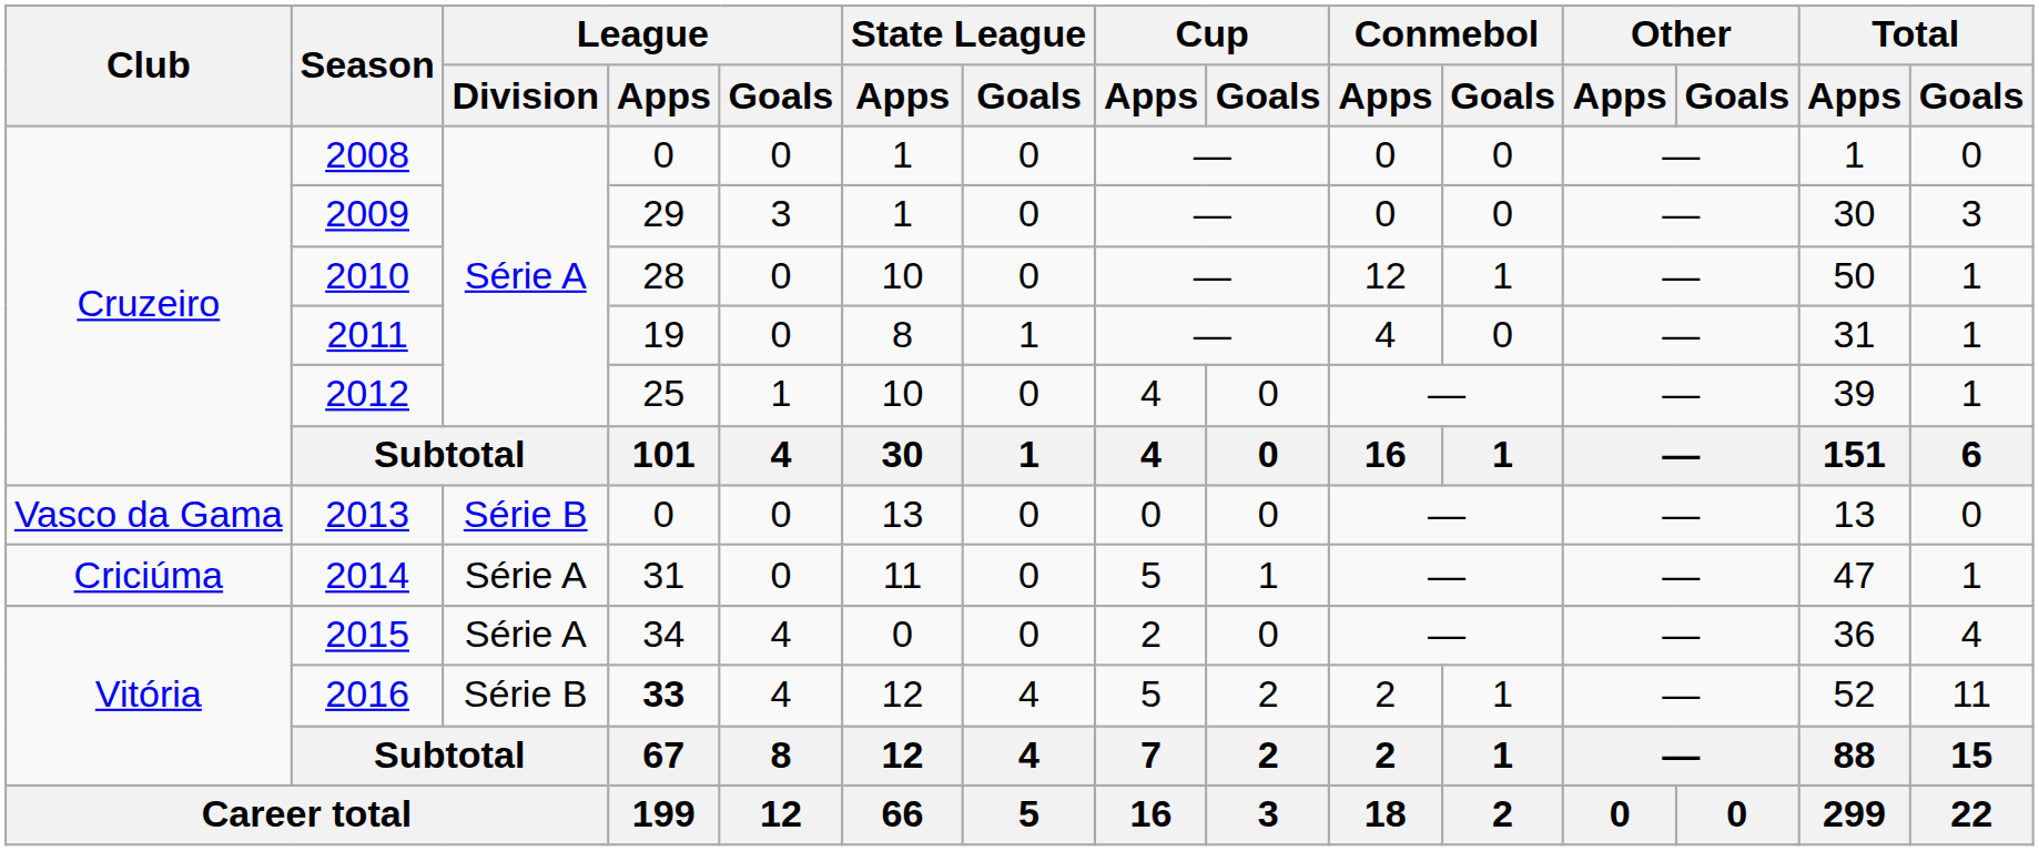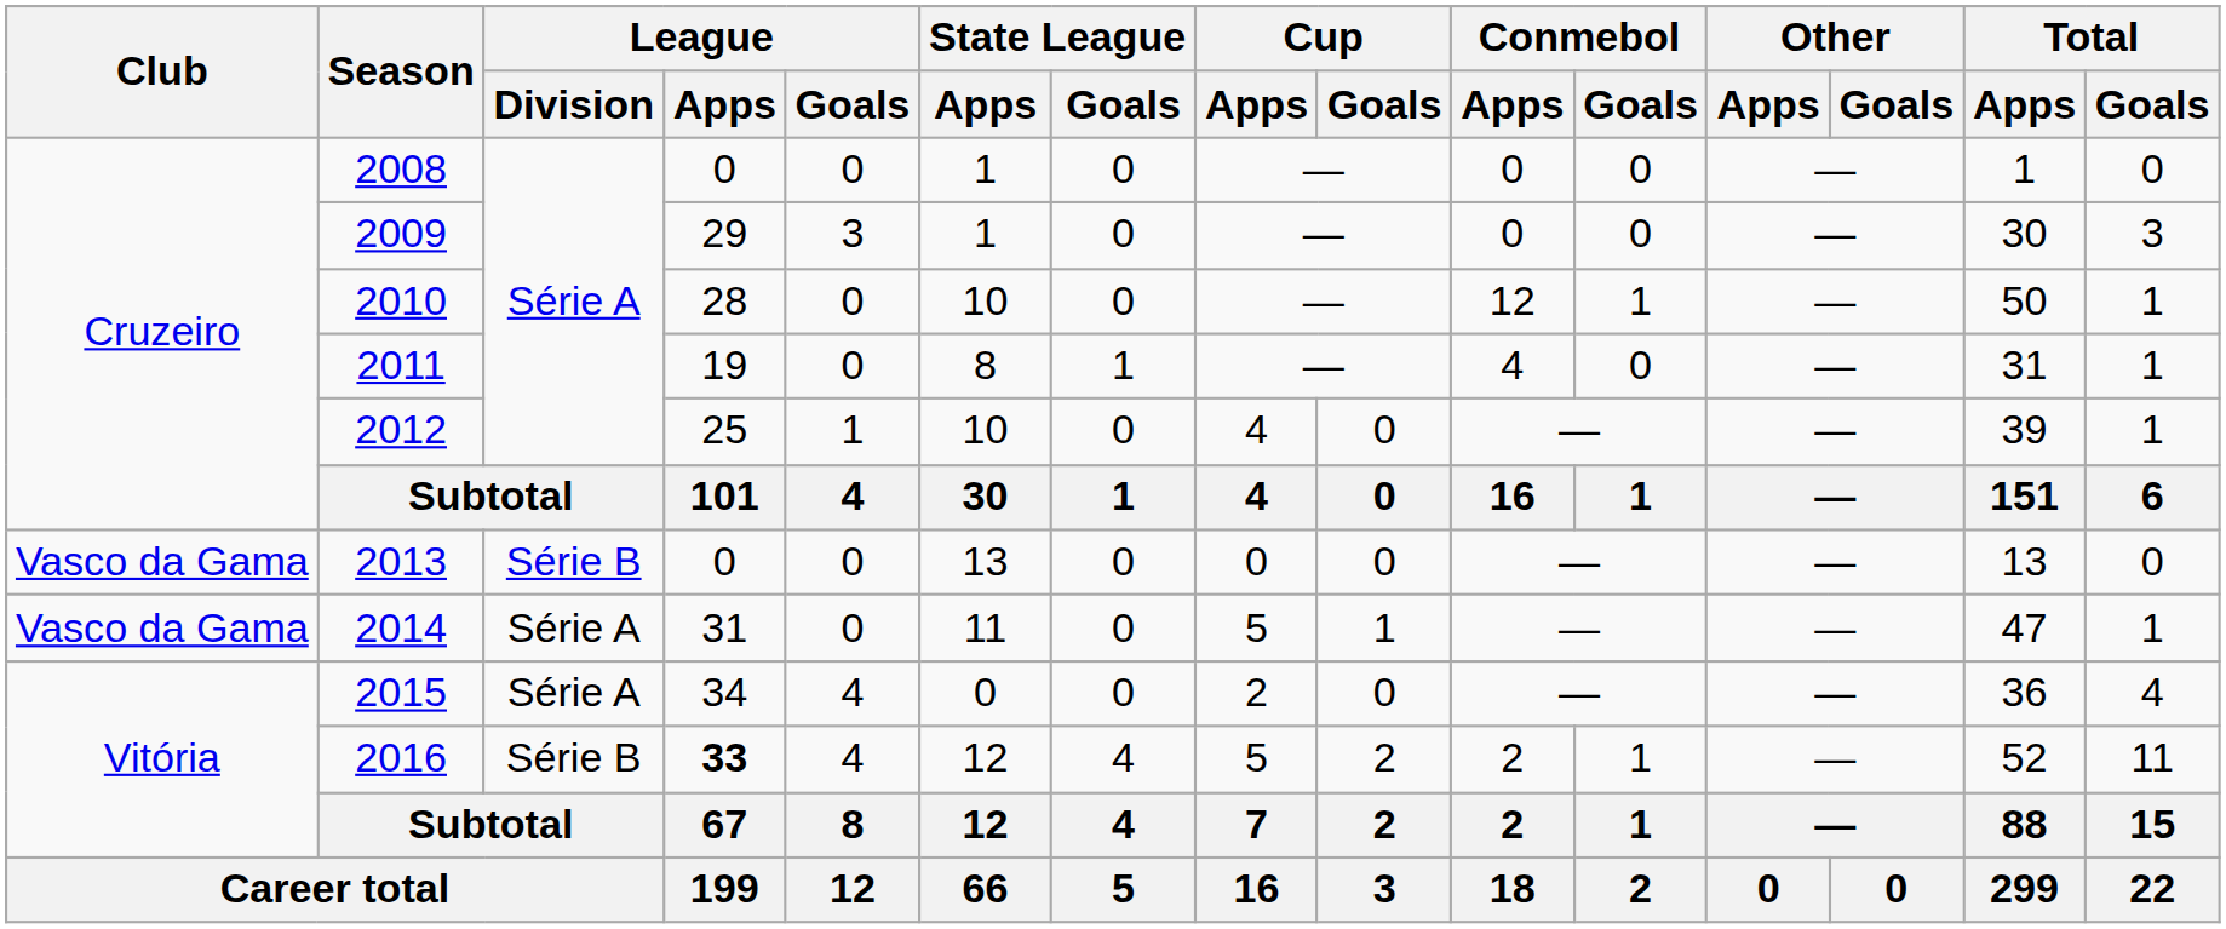 <table class="wikitable" style="text-align: center;">
 <tr>
 <th rowspan="2">Club</th>
 <th rowspan="2">Season</th>
 <th colspan="3">League</th>
 <th colspan="2">State League</th>
 <th colspan="2">Cup</th>
 <th colspan="2">Conmebol</th>
 <th colspan="2">Other</th>
 <th colspan="2">Total</th>
 </tr>
 <tr>
 <th>Division</th>
 <th>Apps</th>
 <th>Goals</th>
 <th>Apps</th>
 <th>Goals</th>
 <th>Apps</th>
 <th>Goals</th>
 <th>Apps</th>
 <th>Goals</th>
 <th>Apps</th>
 <th>Goals</th>
 <th>Apps</th>
 <th>Goals</th>
 </tr>
 <tr>
 <td rowspan="6" valign="center"><a href='#'>Cruzeiro</a></td>
 <td><a href='#'>2008</a></td>
 <td rowspan="5"><a href='#'>Série A</a></td>
 <td>0</td>
 <td>0</td>
 <td>1</td>
 <td>0</td>
 <td colspan="2">—</td>
 <td>0</td>
 <td>0</td>
 <td colspan="2">—</td>
 <td>1</td>
 <td>0</td>
 </tr>
 <tr>
 <td><a href='#'>2009</a></td>
 <td>29</td>
 <td>3</td>
 <td>1</td>
 <td>0</td>
 <td colspan="2">—</td>
 <td>0</td>
 <td>0</td>
 <td colspan="2">—</td>
 <td>30</td>
 <td>3</td>
 </tr>
 <tr>
 <td><a href='#'>2010</a></td>
 <td>28</td>
 <td>0</td>
 <td>10</td>
 <td>0</td>
 <td colspan="2">—</td>
 <td>12</td>
 <td>1</td>
 <td colspan="2">—</td>
 <td>50</td>
 <td>1</td>
 </tr>
 <tr>
 <td><a href='#'>2011</a></td>
 <td>19</td>
 <td>0</td>
 <td>8</td>
 <td>1</td>
 <td colspan="2">—</td>
 <td>4</td>
 <td>0</td>
 <td colspan="2">—</td>
 <td>31</td>
 <td>1</td>
 </tr>
 <tr>
 <td><a href='#'>2012</a></td>
 <td>25</td>
 <td>1</td>
 <td>10</td>
 <td>0</td>
 <td>4</td>
 <td>0</td>
 <td colspan="2">—</td>
 <td colspan="2">—</td>
 <td>39</td>
 <td>1</td>
 </tr>
 <tr>
 <th colspan="2">Subtotal</th>
 <th>101</th>
 <th>4</th>
 <th>30</th>
 <th>1</th>
 <th>4</th>
 <th>0</th>
 <th>16</th>
 <th>1</th>
 <th colspan="2">—</th>
 <th>151</th>
 <th>6</th>
 </tr>
 <tr>
 <td valign="center"><a href='#'>Vasco da Gama</a></td>
 <td><a href='#'>2013</a></td>
 <td><a href='#'>Série B</a></td>
 <td>0</td>
 <td>0</td>
 <td>13</td>
 <td>0</td>
 <td>0</td>
 <td>0</td>
 <td colspan="2">—</td>
 <td colspan="2">—</td>
 <td>13</td>
 <td>0</td>
 </tr>
 <tr>
-<td valign="center"><a href='#'>Criciúma</a></td>
+<td valign="center"><a href='#'>Vasco da Gama</a></td>
 <td><a href='#'>2014</a></td>
 <td>Série A</td>
 <td>31</td>
 <td>0</td>
 <td>11</td>
 <td>0</td>
 <td>5</td>
 <td>1</td>
 <td colspan="2">—</td>
 <td colspan="2">—</td>
 <td>47</td>
 <td>1</td>
 </tr>
 <tr>
 <td rowspan="3" valign="center"><a href='#'>Vitória</a></td>
 <td><a href='#'>2015</a></td>
 <td>Série A</td>
 <td>34</td>
 <td>4</td>
 <td>0</td>
 <td>0</td>
 <td>2</td>
 <td>0</td>
 <td colspan="2">—</td>
 <td colspan="2">—</td>
 <td>36</td>
 <td>4</td>
 </tr>
 <tr>
 <td><a href='#'>2016</a></td>
 <td>Série B</td>
 <td><strong>33</strong></td>
 <td>4</td>
 <td>12</td>
 <td>4</td>
 <td>5</td>
 <td>2</td>
 <td>2</td>
 <td>1</td>
 <td colspan="2">—</td>
 <td>52</td>
 <td>11</td>
 </tr>
 <tr>
 <th colspan="2">Subtotal</th>
 <th>67</th>
 <th>8</th>
 <th>12</th>
 <th>4</th>
 <th>7</th>
 <th>2</th>
 <th>2</th>
 <th>1</th>
 <th colspan="2">—</th>
 <th>88</th>
 <th>15</th>
 </tr>
 <tr>
 <th colspan="3"><strong>Career total</strong></th>
 <th>199</th>
 <th>12</th>
 <th>66</th>
 <th>5</th>
 <th>16</th>
 <th>3</th>
 <th>18</th>
 <th>2</th>
 <th>0</th>
 <th>0</th>
 <th>299</th>
 <th>22</th>
 </tr>
 </table>
